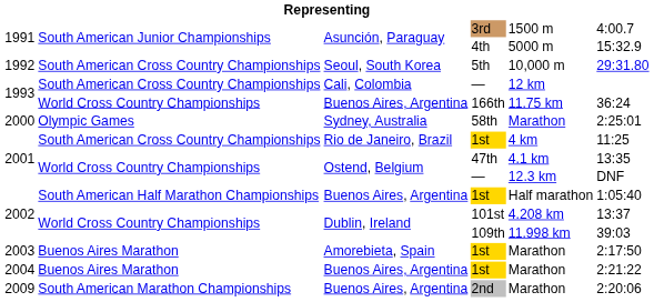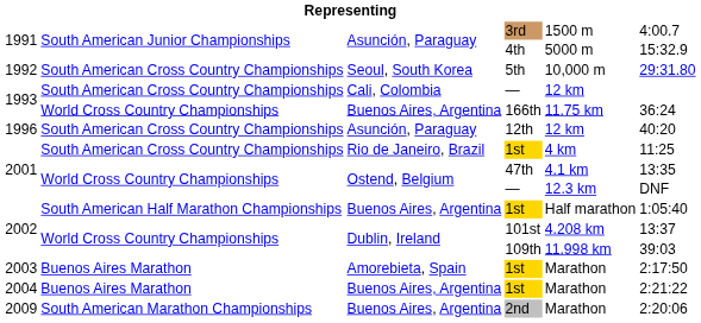 <table>
 <tr>
 <th colspan="6">Representing </th>
 </tr>
 <tr>
 <td rowspan=2>1991</td>
 <td rowspan=2><a href='#'>South American Junior Championships</a></td>
 <td rowspan=2><a href='#'>Asunción</a>, <a href='#'>Paraguay</a></td>
 <td bgcolor="cc9966">3rd</td>
 <td>1500 m</td>
 <td>4:00.7</td>
 </tr>
 <tr>
 <td>4th</td>
 <td>5000 m</td>
 <td>15:32.9</td>
 </tr>
 <tr>
 <td>1992</td>
 <td><a href='#'>South American Cross Country Championships</a></td>
 <td><a href='#'>Seoul</a>, <a href='#'>South Korea</a></td>
 <td>5th</td>
 <td>10,000 m</td>
 <td><a href='#'>29:31.80</a></td>
 </tr>
 <tr>
 <td rowspan=2>1993</td>
 <td><a href='#'>South American Cross Country Championships</a></td>
 <td><a href='#'>Cali</a>, <a href='#'>Colombia</a></td>
 <td>—</td>
 <td><a href='#'>12 km</a></td>
 <td></td>
 </tr>
 <tr>
 <td><a href='#'>World Cross Country Championships</a></td>
 <td><a href='#'>Buenos Aires, Argentina</a></td>
 <td>166th</td>
 <td><a href='#'>11.75 km</a></td>
 <td>36:24</td>
 </tr>
 <tr>
-<td>2000</td>
-<td><a href='#'>Olympic Games</a></td>
-<td><a href='#'>Sydney, Australia</a></td>
-<td>58th</td>
-<td><a href='#'>Marathon</a></td>
-<td>2:25:01</td>
+<td>1996</td>
+<td><a href='#'>South American Cross Country Championships</a></td>
+<td><a href='#'>Asunción</a>, <a href='#'>Paraguay</a></td>
+<td>12th</td>
+<td><a href='#'>12 km</a></td>
+<td>40:20</td>
 </tr>
 <tr>
 <td rowspan=3>2001</td>
 <td><a href='#'>South American Cross Country Championships</a></td>
 <td><a href='#'>Rio de Janeiro</a>, <a href='#'>Brazil</a></td>
 <td bgcolor=gold>1st</td>
 <td><a href='#'>4 km</a></td>
 <td>11:25</td>
 </tr>
 <tr>
 <td rowspan=2><a href='#'>World Cross Country Championships</a></td>
 <td rowspan=2><a href='#'>Ostend</a>, <a href='#'>Belgium</a></td>
 <td>47th</td>
 <td><a href='#'>4.1 km</a></td>
 <td>13:35</td>
 </tr>
 <tr>
 <td>—</td>
 <td><a href='#'>12.3 km</a></td>
 <td>DNF</td>
 </tr>
 <tr>
 <td rowspan=3>2002</td>
 <td><a href='#'>South American Half Marathon Championships</a></td>
 <td><a href='#'>Buenos Aires</a>, <a href='#'>Argentina</a></td>
 <td bgcolor=gold>1st</td>
 <td>Half marathon</td>
 <td>1:05:40</td>
 </tr>
 <tr>
 <td rowspan=2><a href='#'>World Cross Country Championships</a></td>
 <td rowspan=2><a href='#'>Dublin</a>, <a href='#'>Ireland</a></td>
 <td>101st</td>
 <td><a href='#'>4.208 km</a></td>
 <td>13:37</td>
 </tr>
 <tr>
 <td>109th</td>
 <td><a href='#'>11.998 km</a></td>
 <td>39:03</td>
 </tr>
 <tr>
 <td>2003</td>
 <td><a href='#'>Buenos Aires Marathon</a></td>
 <td><a href='#'>Amorebieta</a>, <a href='#'>Spain</a></td>
 <td bgcolor="gold">1st</td>
 <td>Marathon</td>
 <td>2:17:50</td>
 </tr>
 <tr>
 <td>2004</td>
 <td><a href='#'>Buenos Aires Marathon</a></td>
 <td><a href='#'>Buenos Aires, Argentina</a></td>
 <td bgcolor="gold">1st</td>
 <td>Marathon</td>
 <td>2:21:22</td>
 </tr>
 <tr>
 <td>2009</td>
 <td><a href='#'>South American Marathon Championships</a></td>
 <td><a href='#'>Buenos Aires</a>, <a href='#'>Argentina</a></td>
 <td bgcolor=silver>2nd</td>
 <td>Marathon</td>
 <td>2:20:06</td>
 </tr>
 </table>
